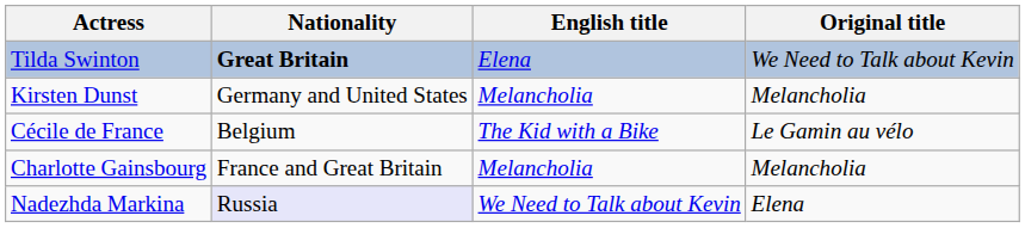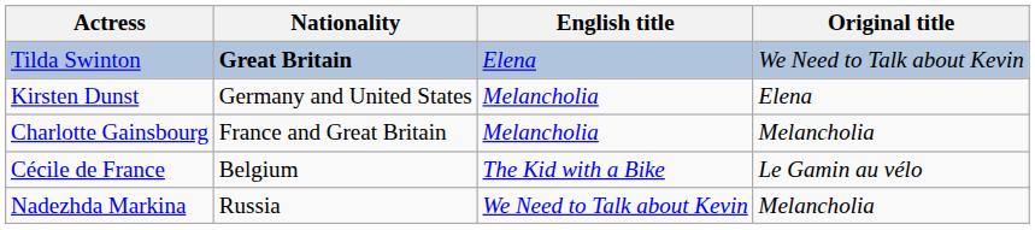 <table class="wikitable">
 <tr>
 <th>Actress</th>
 <th>Nationality</th>
 <th>English title</th>
 <th>Original title</th>
 </tr>
 <tr style="background:#B0C4DE;">
 <td><a href='#'>Tilda Swinton</a></td>
 <td><strong>Great Britain</strong></td>
 <td><em><a href='#'>Elena</a></em></td>
 <td><em>We Need to Talk about Kevin</em></td>
 </tr>
 <tr>
 <td><a href='#'>Kirsten Dunst</a></td>
 <td>Germany and United States</td>
 <td><em><a href='#'>Melancholia</a></em></td>
+<td><em>Elena</em></td>
+</tr>
+<tr>
+<td><a href='#'>Charlotte Gainsbourg</a></td>
+<td>France and Great Britain</td>
+<td><em><a href='#'>Melancholia</a></em></td>
 <td><em>Melancholia</em></td>
 </tr>
 <tr>
 <td><a href='#'>Cécile de France</a></td>
 <td>Belgium</td>
 <td><em><a href='#'>The Kid with a Bike</a></em></td>
 <td><em>Le Gamin au vélo</em></td>
 </tr>
 <tr>
-<td><a href='#'>Charlotte Gainsbourg</a></td>
-<td>France and Great Britain</td>
-<td><em><a href='#'>Melancholia</a></em></td>
+<td><a href='#'>Nadezhda Markina</a></td>
+<td>Russia</td>
+<td><em><a href='#'>We Need to Talk about Kevin</a></em></td>
 <td><em>Melancholia</em></td>
 </tr>
-<tr>
-<td><a href='#'>Nadezhda Markina</a></td>
-<td style="background: lavender;">Russia</td>
-<td><em><a href='#'>We Need to Talk about Kevin</a></em></td>
-<td><em>Elena</em></td>
-</tr>
 </table>
